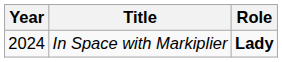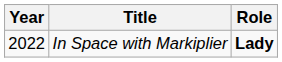 <table class="wikitable">
 <tr>
 <th>Year</th>
 <th>Title</th>
 <th>Role</th>
 </tr>
 <tr>
-<td>2024</td>
+<td>2022</td>
 <td><em>In Space with Markiplier</em></td>
 <td><strong>Lady</strong></td>
 </tr>
 </table>
